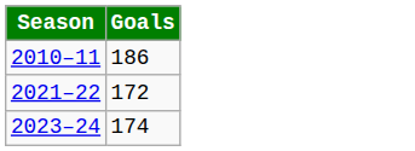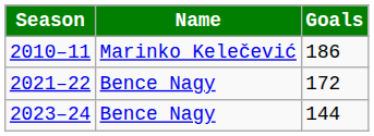 <table class="wikitable">
 <tr>
 <th style="color:#FFFFFF; background:#007F00">Season</th>
+<th style="color:#FFFFFF; background:#007F00">Name</th>
 <th style="color:#FFFFFF; background:#007F00">Goals</th>
 </tr>
 <tr>
 <td><a href='#'>2010–11</a></td>
+<td> <a href='#'>Marinko Kelečević</a></td>
 <td>186</td>
 </tr>
 <tr>
 <td><a href='#'>2021–22</a></td>
+<td> <a href='#'>Bence Nagy</a></td>
 <td>172</td>
 </tr>
 <tr>
 <td><a href='#'>2023–24</a></td>
-<td>174</td>
+<td> <a href='#'>Bence Nagy</a></td>
+<td>144</td>
 </tr>
 </table>
